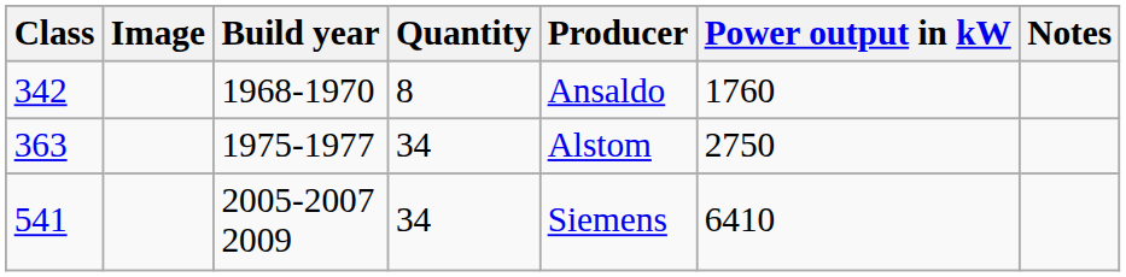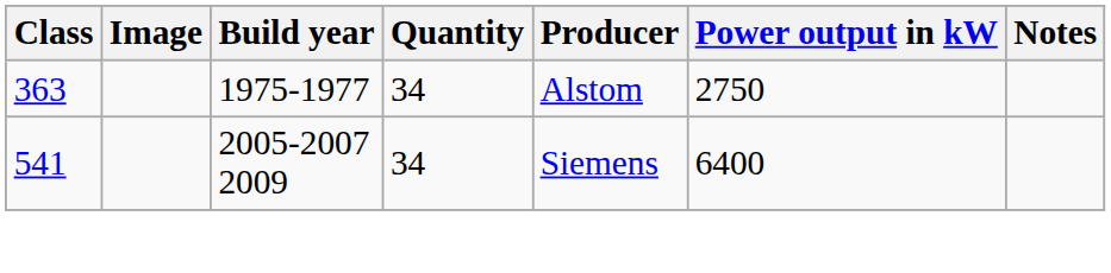 <table class="wikitable">
 <tr>
 <th>Class</th>
 <th>Image</th>
 <th>Build year</th>
 <th>Quantity</th>
 <th>Producer</th>
 <th><a href='#'>Power output</a> in <a href='#'>kW</a></th>
 <th>Notes</th>
-</tr>
-<tr>
-<td><a href='#'>342</a></td>
-<td></td>
-<td>1968-1970</td>
-<td>8</td>
-<td><a href='#'>Ansaldo</a></td>
-<td>1760</td>
-<td></td>
 </tr>
 <tr>
 <td><a href='#'>363</a></td>
 <td></td>
 <td>1975-1977</td>
 <td>34</td>
 <td><a href='#'>Alstom</a></td>
 <td>2750</td>
 <td></td>
 </tr>
 <tr>
 <td><a href='#'>541</a></td>
 <td></td>
 <td>2005-2007<br>2009</td>
 <td>34</td>
 <td><a href='#'>Siemens</a></td>
-<td>6410</td>
+<td>6400</td>
 <td></td>
 </tr>
 </table>
